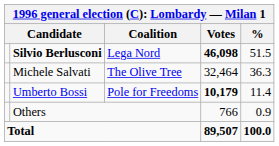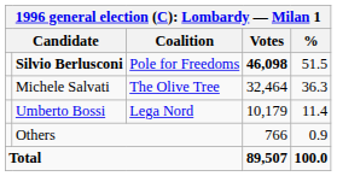 <table class=wikitable style=text-align:right>
 <tr>
 <th colspan=5><a href='#'>1996 general election</a> (<a href='#'>C</a>): <a href='#'>Lombardy</a> — <a href='#'>Milan</a> 1</th>
 </tr>
 <tr>
 <th colspan=2>Candidate</th>
 <th>Coalition</th>
 <th>Votes</th>
 <th>%</th>
 </tr>
 <tr>
 <td></td>
 <td align=left><strong>Silvio Berlusconi</strong></td>
-<td align=left><a href='#'>Lega Nord</a></td>
+<td align=left><a href='#'>Pole for Freedoms</a></td>
 <td><strong>46,098</strong></td>
 <td>51.5</td>
 </tr>
 <tr>
 <td></td>
 <td align=left>Michele Salvati</td>
 <td align=left><a href='#'>The Olive Tree</a></td>
 <td>32,464</td>
 <td>36.3</td>
 </tr>
 <tr>
 <td></td>
 <td align=left><a href='#'>Umberto Bossi</a></td>
-<td align=left><a href='#'>Pole for Freedoms</a></td>
-<td><strong>10,179</strong></td>
+<td align=left><a href='#'>Lega Nord</a></td>
+<td>10,179</td>
 <td>11.4</td>
 </tr>
 <tr>
 <td></td>
 <td align=left colspan=2>Others</td>
 <td>766</td>
 <td>0.9</td>
 </tr>
 <tr>
 <td align=left colspan=3><strong>Total</strong></td>
 <td><strong>89,507</strong></td>
 <td><strong>100.0</strong></td>
 </tr>
 </table>
